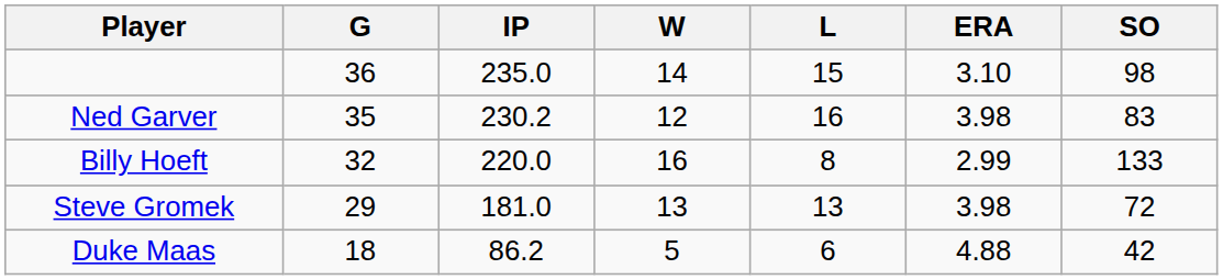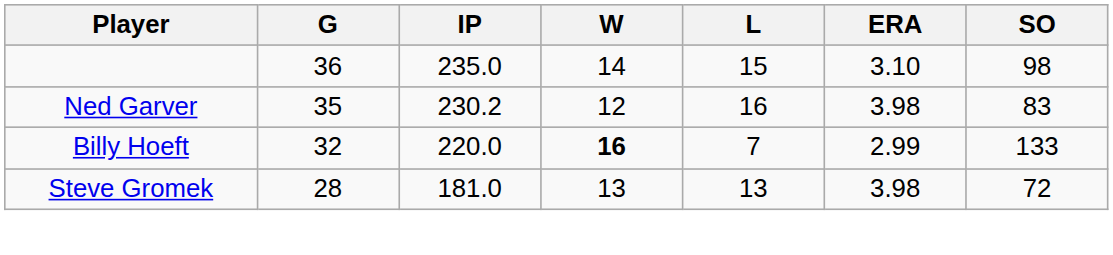 <table class="wikitable sortable">
 <tr>
 <th bgcolor="#DDDDFF" width="16%">Player</th>
 <th bgcolor="#DDDDFF" width="9%">G</th>
 <th bgcolor="#DDDDFF" width="9%">IP</th>
 <th bgcolor="#DDDDFF" width="9%">W</th>
 <th bgcolor="#DDDDFF" width="9%">L</th>
 <th bgcolor="#DDDDFF" width="9%">ERA</th>
 <th bgcolor="#DDDDFF" width="9%">SO</th>
 </tr>
 <tr align="center">
 <td></td>
 <td>36</td>
 <td>235.0</td>
 <td>14</td>
 <td>15</td>
 <td>3.10</td>
 <td>98</td>
 </tr>
 <tr align="center">
 <td><a href='#'>Ned Garver</a></td>
 <td>35</td>
 <td>230.2</td>
 <td>12</td>
 <td>16</td>
 <td>3.98</td>
 <td>83</td>
 </tr>
 <tr align="center">
 <td><a href='#'>Billy Hoeft</a></td>
 <td>32</td>
 <td>220.0</td>
-<td>16</td>
-<td>8</td>
+<td><strong>16</strong></td>
+<td>7</td>
 <td>2.99</td>
 <td>133</td>
 </tr>
 <tr align="center">
 <td><a href='#'>Steve Gromek</a></td>
-<td>29</td>
+<td>28</td>
 <td>181.0</td>
 <td>13</td>
 <td>13</td>
 <td>3.98</td>
 <td>72</td>
 </tr>
-<tr align="center">
-<td><a href='#'>Duke Maas</a></td>
-<td>18</td>
-<td>86.2</td>
-<td>5</td>
-<td>6</td>
-<td>4.88</td>
-<td>42</td>
-</tr>
 </table>
